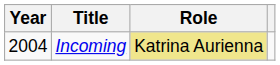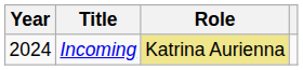 <table class="wikitable unsortable">
 <tr>
 <th>Year</th>
 <th>Title</th>
 <th>Role</th>
 <th></th>
 </tr>
 <tr>
-<td>2004</td>
+<td>2024</td>
 <td><em><a href='#'>Incoming</a></em></td>
 <td style="background: khaki;">Katrina Aurienna</td>
 <td></td>
 </tr>
 </table>
